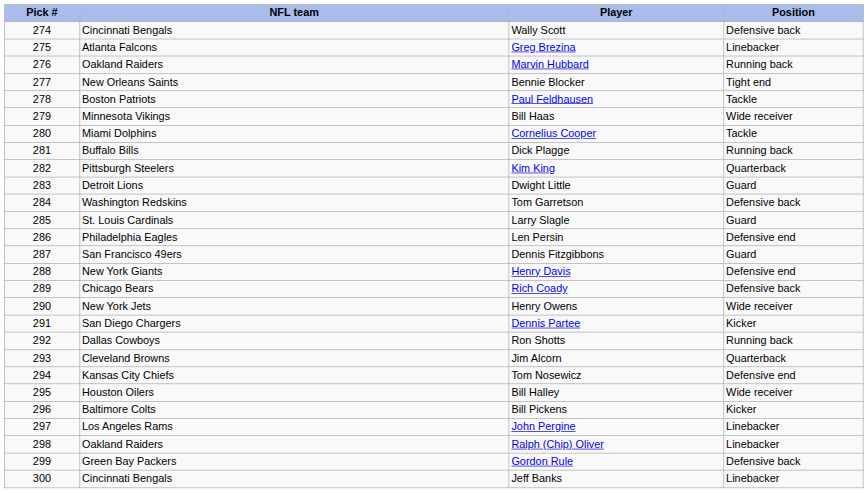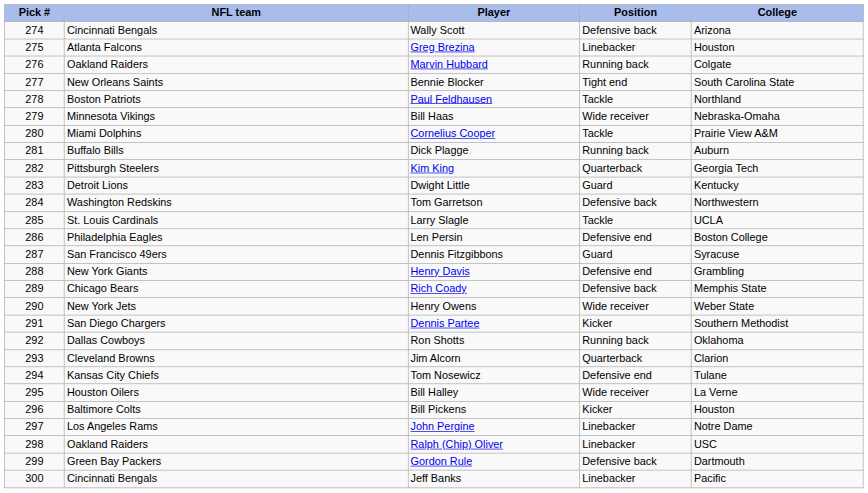 <table class="wikitable sortable sortable" style="width: 100%">
 <tr>
 <th style="background:#A8BDEC;" width=7%>Pick #</th>
 <th width=40% style="background:#A8BDEC;">NFL team</th>
 <th width=20% style="background:#A8BDEC;">Player</th>
 <th width=13% style="background:#A8BDEC;">Position</th>
+<th style="background:#A8BDEC;">College</th>
 </tr>
 <tr>
 <td align=center>274</td>
 <td>Cincinnati Bengals</td>
 <td>Wally Scott</td>
 <td>Defensive back</td>
+<td>Arizona</td>
 </tr>
 <tr>
 <td align=center>275</td>
 <td>Atlanta Falcons</td>
 <td><a href='#'>Greg Brezina</a></td>
 <td>Linebacker</td>
+<td>Houston</td>
 </tr>
 <tr>
 <td align=center>276</td>
 <td>Oakland Raiders</td>
 <td><a href='#'>Marvin Hubbard</a></td>
 <td>Running back</td>
+<td>Colgate</td>
 </tr>
 <tr>
 <td align=center>277</td>
 <td>New Orleans Saints</td>
 <td>Bennie Blocker</td>
 <td>Tight end</td>
+<td>South Carolina State</td>
 </tr>
 <tr>
 <td align=center>278</td>
 <td>Boston Patriots</td>
 <td><a href='#'>Paul Feldhausen</a></td>
 <td>Tackle</td>
+<td>Northland</td>
 </tr>
 <tr>
 <td align=center>279</td>
 <td>Minnesota Vikings</td>
 <td>Bill Haas</td>
 <td>Wide receiver</td>
+<td>Nebraska-Omaha</td>
 </tr>
 <tr>
 <td align=center>280</td>
 <td>Miami Dolphins</td>
 <td><a href='#'>Cornelius Cooper</a></td>
 <td>Tackle</td>
+<td>Prairie View A&M</td>
 </tr>
 <tr>
 <td align=center>281</td>
 <td>Buffalo Bills</td>
 <td>Dick Plagge</td>
 <td>Running back</td>
+<td>Auburn</td>
 </tr>
 <tr>
 <td align=center>282</td>
 <td>Pittsburgh Steelers</td>
 <td><a href='#'>Kim King</a></td>
 <td>Quarterback</td>
+<td>Georgia Tech</td>
 </tr>
 <tr>
 <td align=center>283</td>
 <td>Detroit Lions</td>
 <td>Dwight Little</td>
 <td>Guard</td>
+<td>Kentucky</td>
 </tr>
 <tr>
 <td align=center>284</td>
 <td>Washington Redskins</td>
 <td>Tom Garretson</td>
 <td>Defensive back</td>
+<td>Northwestern</td>
 </tr>
 <tr>
 <td align=center>285</td>
 <td>St. Louis Cardinals</td>
 <td>Larry Slagle</td>
-<td>Guard</td>
+<td>Tackle</td>
+<td>UCLA</td>
 </tr>
 <tr>
 <td align=center>286</td>
 <td>Philadelphia Eagles</td>
 <td>Len Persin</td>
 <td>Defensive end</td>
+<td>Boston College</td>
 </tr>
 <tr>
 <td align=center>287</td>
 <td>San Francisco 49ers</td>
 <td>Dennis Fitzgibbons</td>
 <td>Guard</td>
+<td>Syracuse</td>
 </tr>
 <tr>
 <td align=center>288</td>
 <td>New York Giants</td>
 <td><a href='#'>Henry Davis</a></td>
 <td>Defensive end</td>
+<td>Grambling</td>
 </tr>
 <tr>
 <td align=center>289</td>
 <td>Chicago Bears</td>
 <td><a href='#'>Rich Coady</a></td>
 <td>Defensive back</td>
+<td>Memphis State</td>
 </tr>
 <tr>
 <td align=center>290</td>
 <td>New York Jets</td>
 <td>Henry Owens</td>
 <td>Wide receiver</td>
+<td>Weber State</td>
 </tr>
 <tr>
 <td align=center>291</td>
 <td>San Diego Chargers</td>
 <td><a href='#'>Dennis Partee</a></td>
 <td>Kicker</td>
+<td>Southern Methodist</td>
 </tr>
 <tr>
 <td align=center>292</td>
 <td>Dallas Cowboys</td>
 <td>Ron Shotts</td>
 <td>Running back</td>
+<td>Oklahoma</td>
 </tr>
 <tr>
 <td align=center>293</td>
 <td>Cleveland Browns</td>
 <td>Jim Alcorn</td>
 <td>Quarterback</td>
+<td>Clarion</td>
 </tr>
 <tr>
 <td align=center>294</td>
 <td>Kansas City Chiefs</td>
 <td>Tom Nosewicz</td>
 <td>Defensive end</td>
+<td>Tulane</td>
 </tr>
 <tr>
 <td align=center>295</td>
 <td>Houston Oilers</td>
 <td>Bill Halley</td>
 <td>Wide receiver</td>
+<td>La Verne</td>
 </tr>
 <tr>
 <td align=center>296</td>
 <td>Baltimore Colts</td>
 <td>Bill Pickens</td>
 <td>Kicker</td>
+<td>Houston</td>
 </tr>
 <tr>
 <td align=center>297</td>
 <td>Los Angeles Rams</td>
 <td><a href='#'>John Pergine</a></td>
 <td>Linebacker</td>
+<td>Notre Dame</td>
 </tr>
 <tr>
 <td align=center>298</td>
 <td>Oakland Raiders</td>
 <td><a href='#'>Ralph (Chip) Oliver</a></td>
 <td>Linebacker</td>
+<td>USC</td>
 </tr>
 <tr>
 <td align=center>299</td>
 <td>Green Bay Packers</td>
 <td><a href='#'>Gordon Rule</a></td>
 <td>Defensive back</td>
+<td>Dartmouth</td>
 </tr>
 <tr>
 <td align=center>300</td>
 <td>Cincinnati Bengals</td>
 <td>Jeff Banks</td>
 <td>Linebacker</td>
+<td>Pacific</td>
 </tr>
 </table>
